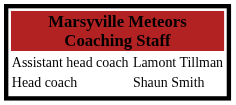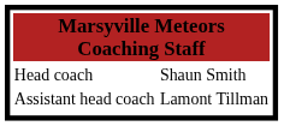 <table style="border:5px solid #000000;" cellspacing=3>
 <tr align="center" bgcolor="#B22222">
 <td colspan=2><span><big><strong>Marsyville Meteors</strong><br><strong>Coaching Staff</strong></big></span></td>
+</tr>
+<tr>
+<td>Head coach</td>
+<td>Shaun Smith</td>
 </tr>
 <tr>
 <td>Assistant head coach</td>
 <td>Lamont Tillman</td>
 </tr>
 <tr>
-<td>Head coach</td>
-<td>Shaun Smith</td>
-</tr>
-<tr>
 </tr>
 </table>
